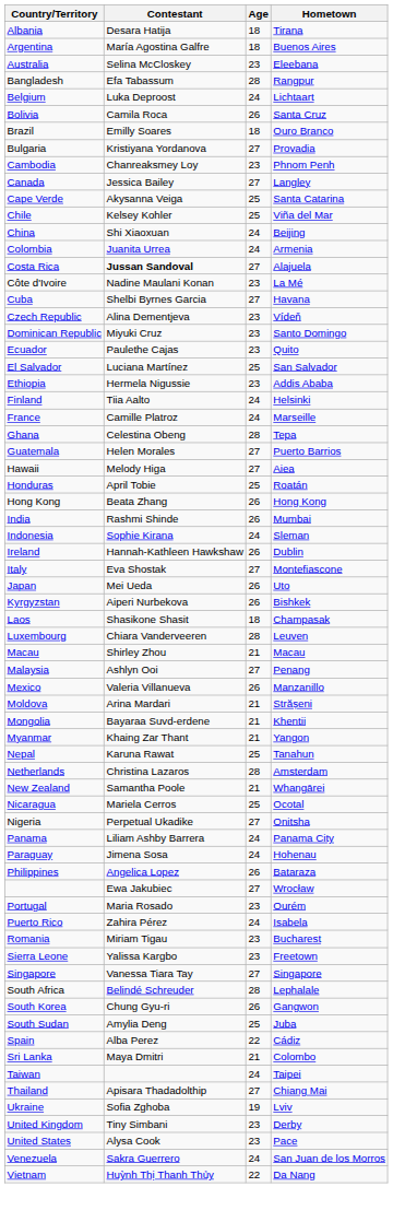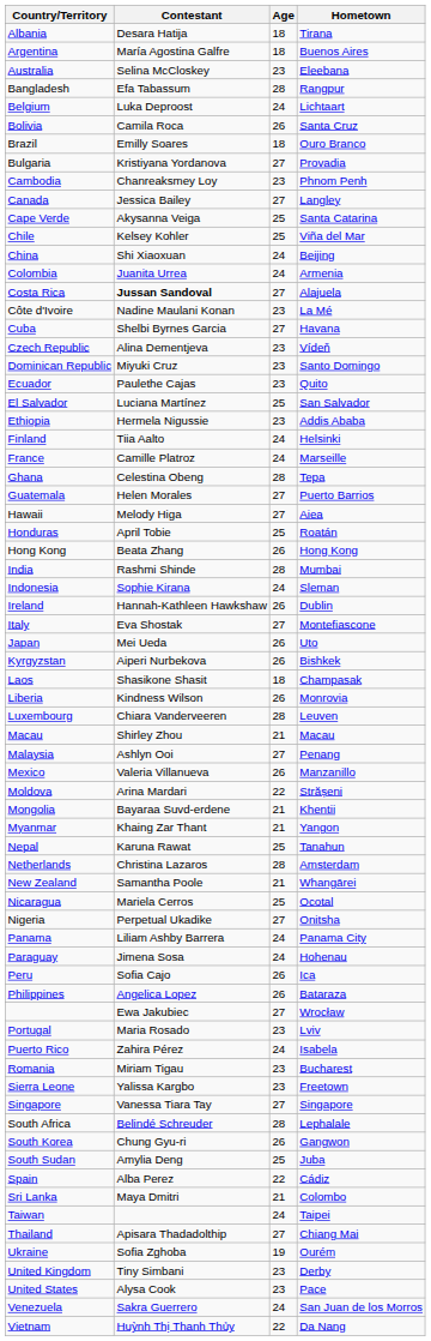 <table class="wikitable sortable" style="font-size: 95%;">
 <tr>
 <th>Country/Territory</th>
 <th>Contestant</th>
 <th>Age</th>
 <th>Hometown</th>
 </tr>
 <tr>
 <td> <a href='#'>Albania</a></td>
 <td>Desara Hatija</td>
 <td>18</td>
 <td><a href='#'>Tirana</a></td>
 </tr>
 <tr>
 <td> <a href='#'>Argentina</a></td>
 <td>María Agostina Galfre</td>
 <td>18</td>
 <td><a href='#'>Buenos Aires</a></td>
 </tr>
 <tr>
 <td> <a href='#'>Australia</a></td>
 <td>Selina McCloskey</td>
 <td>23</td>
 <td><a href='#'>Eleebana</a></td>
 </tr>
 <tr>
 <td> Bangladesh</td>
 <td>Efa Tabassum</td>
 <td>28</td>
 <td><a href='#'>Rangpur</a></td>
 </tr>
 <tr>
 <td> <a href='#'>Belgium</a></td>
 <td>Luka Deproost</td>
 <td>24</td>
 <td><a href='#'>Lichtaart</a></td>
 </tr>
 <tr>
 <td> <a href='#'>Bolivia</a></td>
 <td>Camila Roca</td>
 <td>26</td>
 <td><a href='#'>Santa Cruz</a></td>
 </tr>
 <tr>
 <td> Brazil</td>
 <td>Emilly Soares</td>
 <td>18</td>
 <td><a href='#'>Ouro Branco</a></td>
 </tr>
 <tr>
 <td> Bulgaria</td>
 <td>Kristiyana Yordanova</td>
 <td>27</td>
 <td><a href='#'>Provadia</a></td>
 </tr>
 <tr>
 <td> <a href='#'>Cambodia</a></td>
 <td>Chanreaksmey Loy</td>
 <td>23</td>
 <td><a href='#'>Phnom Penh</a></td>
 </tr>
 <tr>
 <td> <a href='#'>Canada</a></td>
 <td>Jessica Bailey</td>
 <td>27</td>
 <td><a href='#'>Langley</a></td>
 </tr>
 <tr>
 <td> <a href='#'>Cape Verde</a></td>
 <td>Akysanna Veiga</td>
 <td>25</td>
 <td><a href='#'>Santa Catarina</a></td>
 </tr>
 <tr>
 <td> <a href='#'>Chile</a></td>
 <td>Kelsey Kohler</td>
 <td>25</td>
 <td><a href='#'>Viña del Mar</a></td>
 </tr>
 <tr>
 <td> <a href='#'>China</a></td>
 <td>Shi Xiaoxuan</td>
 <td>24</td>
 <td><a href='#'>Beijing</a></td>
 </tr>
 <tr>
 <td> <a href='#'>Colombia</a></td>
 <td><a href='#'>Juanita Urrea</a></td>
 <td>24</td>
 <td><a href='#'>Armenia</a></td>
 </tr>
 <tr>
 <td> <a href='#'>Costa Rica</a></td>
 <td><strong>Jussan Sandoval</strong></td>
 <td>27</td>
 <td><a href='#'>Alajuela</a></td>
 </tr>
 <tr>
 <td> Côte d'Ivoire</td>
 <td>Nadine Maulani Konan</td>
 <td>23</td>
 <td><a href='#'>La Mé</a></td>
 </tr>
 <tr>
 <td> <a href='#'>Cuba</a></td>
 <td>Shelbi Byrnes Garcia</td>
 <td>27</td>
 <td><a href='#'>Havana</a></td>
 </tr>
 <tr>
 <td> <a href='#'>Czech Republic</a></td>
 <td>Alina Dementjeva</td>
 <td>23</td>
 <td><a href='#'>Vídeň</a></td>
 </tr>
 <tr>
 <td> <a href='#'>Dominican Republic</a></td>
 <td>Miyuki Cruz</td>
 <td>23</td>
 <td><a href='#'>Santo Domingo</a></td>
 </tr>
 <tr>
 <td> <a href='#'>Ecuador</a></td>
 <td>Paulethe Cajas</td>
 <td>23</td>
 <td><a href='#'>Quito</a></td>
 </tr>
 <tr>
 <td> <a href='#'>El Salvador</a></td>
 <td>Luciana Martínez</td>
 <td>25</td>
 <td><a href='#'>San Salvador</a></td>
 </tr>
 <tr>
 <td> <a href='#'>Ethiopia</a></td>
 <td>Hermela Nigussie</td>
 <td>23</td>
 <td><a href='#'>Addis Ababa</a></td>
 </tr>
 <tr>
 <td> <a href='#'>Finland</a></td>
 <td>Tiia Aalto</td>
 <td>24</td>
 <td><a href='#'>Helsinki</a></td>
 </tr>
 <tr>
 <td> <a href='#'>France</a></td>
 <td>Camille Platroz</td>
 <td>24</td>
 <td><a href='#'>Marseille</a></td>
 </tr>
 <tr>
 <td> <a href='#'>Ghana</a></td>
 <td>Celestina Obeng</td>
 <td>28</td>
 <td><a href='#'>Tepa</a></td>
 </tr>
 <tr>
 <td> <a href='#'>Guatemala</a></td>
 <td>Helen Morales</td>
 <td>27</td>
 <td><a href='#'>Puerto Barrios</a></td>
 </tr>
 <tr>
 <td> Hawaii</td>
 <td>Melody Higa</td>
 <td>27</td>
 <td><a href='#'>Aiea</a></td>
 </tr>
 <tr>
 <td> <a href='#'>Honduras</a></td>
 <td>April Tobie</td>
 <td>25</td>
 <td><a href='#'>Roatán</a></td>
 </tr>
 <tr>
 <td> Hong Kong</td>
 <td>Beata Zhang</td>
 <td>26</td>
 <td><a href='#'>Hong Kong</a></td>
 </tr>
 <tr>
 <td> <a href='#'>India</a></td>
 <td>Rashmi Shinde</td>
-<td>26</td>
+<td>28</td>
 <td><a href='#'>Mumbai</a></td>
 </tr>
 <tr>
 <td> <a href='#'>Indonesia</a></td>
 <td><a href='#'>Sophie Kirana</a></td>
 <td>24</td>
 <td><a href='#'>Sleman</a></td>
 </tr>
 <tr>
 <td> <a href='#'>Ireland</a></td>
 <td>Hannah-Kathleen Hawkshaw</td>
 <td>26</td>
 <td><a href='#'>Dublin</a></td>
 </tr>
 <tr>
 <td> <a href='#'>Italy</a></td>
 <td>Eva Shostak</td>
 <td>27</td>
 <td><a href='#'>Montefiascone</a></td>
 </tr>
 <tr>
 <td> <a href='#'>Japan</a></td>
 <td>Mei Ueda</td>
 <td>26</td>
 <td><a href='#'>Uto</a></td>
 </tr>
 <tr>
 <td> <a href='#'>Kyrgyzstan</a></td>
 <td>Aiperi Nurbekova</td>
 <td>26</td>
 <td><a href='#'>Bishkek</a></td>
 </tr>
 <tr>
 <td> <a href='#'>Laos</a></td>
 <td>Shasikone Shasit</td>
 <td>18</td>
 <td><a href='#'>Champasak</a></td>
 </tr>
 <tr>
+<td> <a href='#'>Liberia</a></td>
+<td>Kindness Wilson</td>
+<td>26</td>
+<td><a href='#'>Monrovia</a></td>
+</tr>
+<tr>
 <td> <a href='#'>Luxembourg</a></td>
 <td>Chiara Vanderveeren</td>
 <td>28</td>
 <td><a href='#'>Leuven</a></td>
 </tr>
 <tr>
 <td> <a href='#'>Macau</a></td>
 <td>Shirley Zhou</td>
 <td>21</td>
 <td><a href='#'>Macau</a></td>
 </tr>
 <tr>
 <td> <a href='#'>Malaysia</a></td>
 <td>Ashlyn Ooi</td>
 <td>27</td>
 <td><a href='#'>Penang</a></td>
 </tr>
 <tr>
 <td> <a href='#'>Mexico</a></td>
 <td>Valeria Villanueva</td>
 <td>26</td>
 <td><a href='#'>Manzanillo</a></td>
 </tr>
 <tr>
 <td> <a href='#'>Moldova</a></td>
 <td>Arina Mardari</td>
-<td>21</td>
+<td>22</td>
 <td><a href='#'>Strășeni</a></td>
 </tr>
 <tr>
 <td> <a href='#'>Mongolia</a></td>
 <td>Bayaraa Suvd-erdene</td>
 <td>21</td>
 <td><a href='#'>Khentii</a></td>
 </tr>
 <tr>
 <td> <a href='#'>Myanmar</a></td>
 <td>Khaing Zar Thant</td>
 <td>21</td>
 <td><a href='#'>Yangon</a></td>
 </tr>
 <tr>
 <td> <a href='#'>Nepal</a></td>
 <td>Karuna Rawat</td>
 <td>25</td>
 <td><a href='#'>Tanahun</a></td>
 </tr>
 <tr>
 <td> <a href='#'>Netherlands</a></td>
 <td>Christina Lazaros</td>
 <td>28</td>
 <td><a href='#'>Amsterdam</a></td>
 </tr>
 <tr>
 <td> <a href='#'>New Zealand</a></td>
 <td>Samantha Poole</td>
 <td>21</td>
 <td><a href='#'>Whangārei</a></td>
 </tr>
 <tr>
 <td> <a href='#'>Nicaragua</a></td>
 <td>Mariela Cerros</td>
 <td>25</td>
 <td><a href='#'>Ocotal</a></td>
 </tr>
 <tr>
 <td> Nigeria</td>
 <td>Perpetual Ukadike</td>
 <td>27</td>
 <td><a href='#'>Onitsha</a></td>
 </tr>
 <tr>
 <td> <a href='#'>Panama</a></td>
 <td>Liliam Ashby Barrera</td>
 <td>24</td>
 <td><a href='#'>Panama City</a></td>
 </tr>
 <tr>
 <td> <a href='#'>Paraguay</a></td>
 <td>Jimena Sosa</td>
 <td>24</td>
 <td><a href='#'>Hohenau</a></td>
 </tr>
 <tr>
+<td> <a href='#'>Peru</a></td>
+<td>Sofia Cajo</td>
+<td>26</td>
+<td><a href='#'>Ica</a></td>
+</tr>
+<tr>
 <td> <a href='#'>Philippines</a></td>
 <td><a href='#'>Angelica Lopez</a></td>
 <td>26</td>
 <td><a href='#'>Bataraza</a></td>
 </tr>
 <tr>
 <td></td>
 <td>Ewa Jakubiec</td>
 <td>27</td>
 <td><a href='#'>Wrocław</a></td>
 </tr>
 <tr>
 <td> <a href='#'>Portugal</a></td>
 <td>Maria Rosado</td>
 <td>23</td>
-<td><a href='#'>Ourém</a></td>
+<td><a href='#'>Lviv</a></td>
 </tr>
 <tr>
 <td> <a href='#'>Puerto Rico</a></td>
 <td>Zahira Pérez</td>
 <td>24</td>
 <td><a href='#'>Isabela</a></td>
 </tr>
 <tr>
 <td> <a href='#'>Romania</a></td>
 <td>Miriam Tigau</td>
 <td>23</td>
 <td><a href='#'>Bucharest</a></td>
 </tr>
 <tr>
 <td> <a href='#'>Sierra Leone</a></td>
 <td>Yalissa Kargbo</td>
 <td>23</td>
 <td><a href='#'>Freetown</a></td>
 </tr>
 <tr>
 <td> <a href='#'>Singapore</a></td>
 <td>Vanessa Tiara Tay</td>
 <td>27</td>
 <td><a href='#'>Singapore</a></td>
 </tr>
 <tr>
 <td> South Africa</td>
 <td><a href='#'>Belindé Schreuder</a></td>
 <td>28</td>
 <td><a href='#'>Lephalale</a></td>
 </tr>
 <tr>
 <td> <a href='#'>South Korea</a></td>
 <td>Chung Gyu-ri</td>
 <td>26</td>
 <td><a href='#'>Gangwon</a></td>
 </tr>
 <tr>
 <td> <a href='#'>South Sudan</a></td>
 <td>Amylia Deng</td>
 <td>25</td>
 <td><a href='#'>Juba</a></td>
 </tr>
 <tr>
 <td> <a href='#'>Spain</a></td>
 <td>Alba Perez</td>
 <td>22</td>
 <td><a href='#'>Cádiz</a></td>
 </tr>
 <tr>
 <td> <a href='#'>Sri Lanka</a></td>
 <td>Maya Dmitri</td>
 <td>21</td>
 <td><a href='#'>Colombo</a></td>
 </tr>
 <tr>
 <td> <a href='#'>Taiwan</a></td>
 <td></td>
 <td>24</td>
 <td><a href='#'>Taipei</a></td>
 </tr>
 <tr>
 <td> <a href='#'>Thailand</a></td>
 <td>Apisara Thadadolthip</td>
 <td>27</td>
 <td><a href='#'>Chiang Mai</a></td>
 </tr>
 <tr>
 <td> <a href='#'>Ukraine</a></td>
 <td>Sofia Zghoba</td>
 <td>19</td>
-<td><a href='#'>Lviv</a></td>
+<td><a href='#'>Ourém</a></td>
 </tr>
 <tr>
 <td> <a href='#'>United Kingdom</a></td>
 <td>Tiny Simbani</td>
 <td>23</td>
 <td><a href='#'>Derby</a></td>
 </tr>
 <tr>
 <td> <a href='#'>United States</a></td>
 <td>Alysa Cook</td>
 <td>23</td>
 <td><a href='#'>Pace</a></td>
 </tr>
 <tr>
 <td> <a href='#'>Venezuela</a></td>
 <td><a href='#'>Sakra Guerrero</a></td>
 <td>24</td>
 <td><a href='#'>San Juan de los Morros</a></td>
 </tr>
 <tr>
 <td> <a href='#'>Vietnam</a></td>
 <td><a href='#'>Huỳnh Thị Thanh Thủy</a></td>
 <td>22</td>
 <td><a href='#'>Da Nang</a></td>
 </tr>
 </table>
